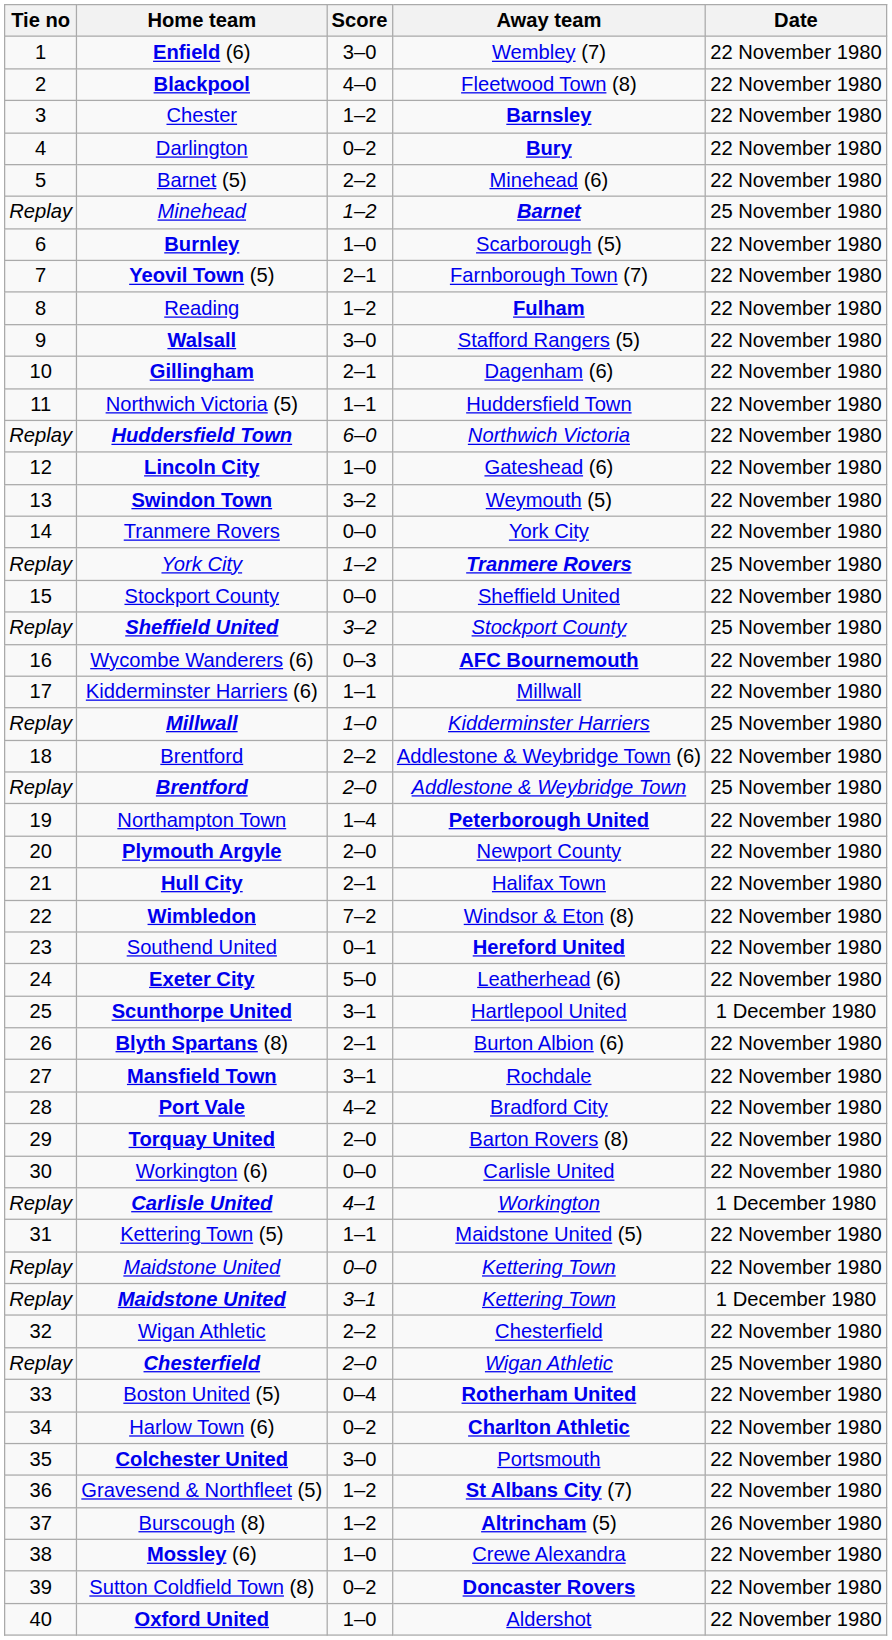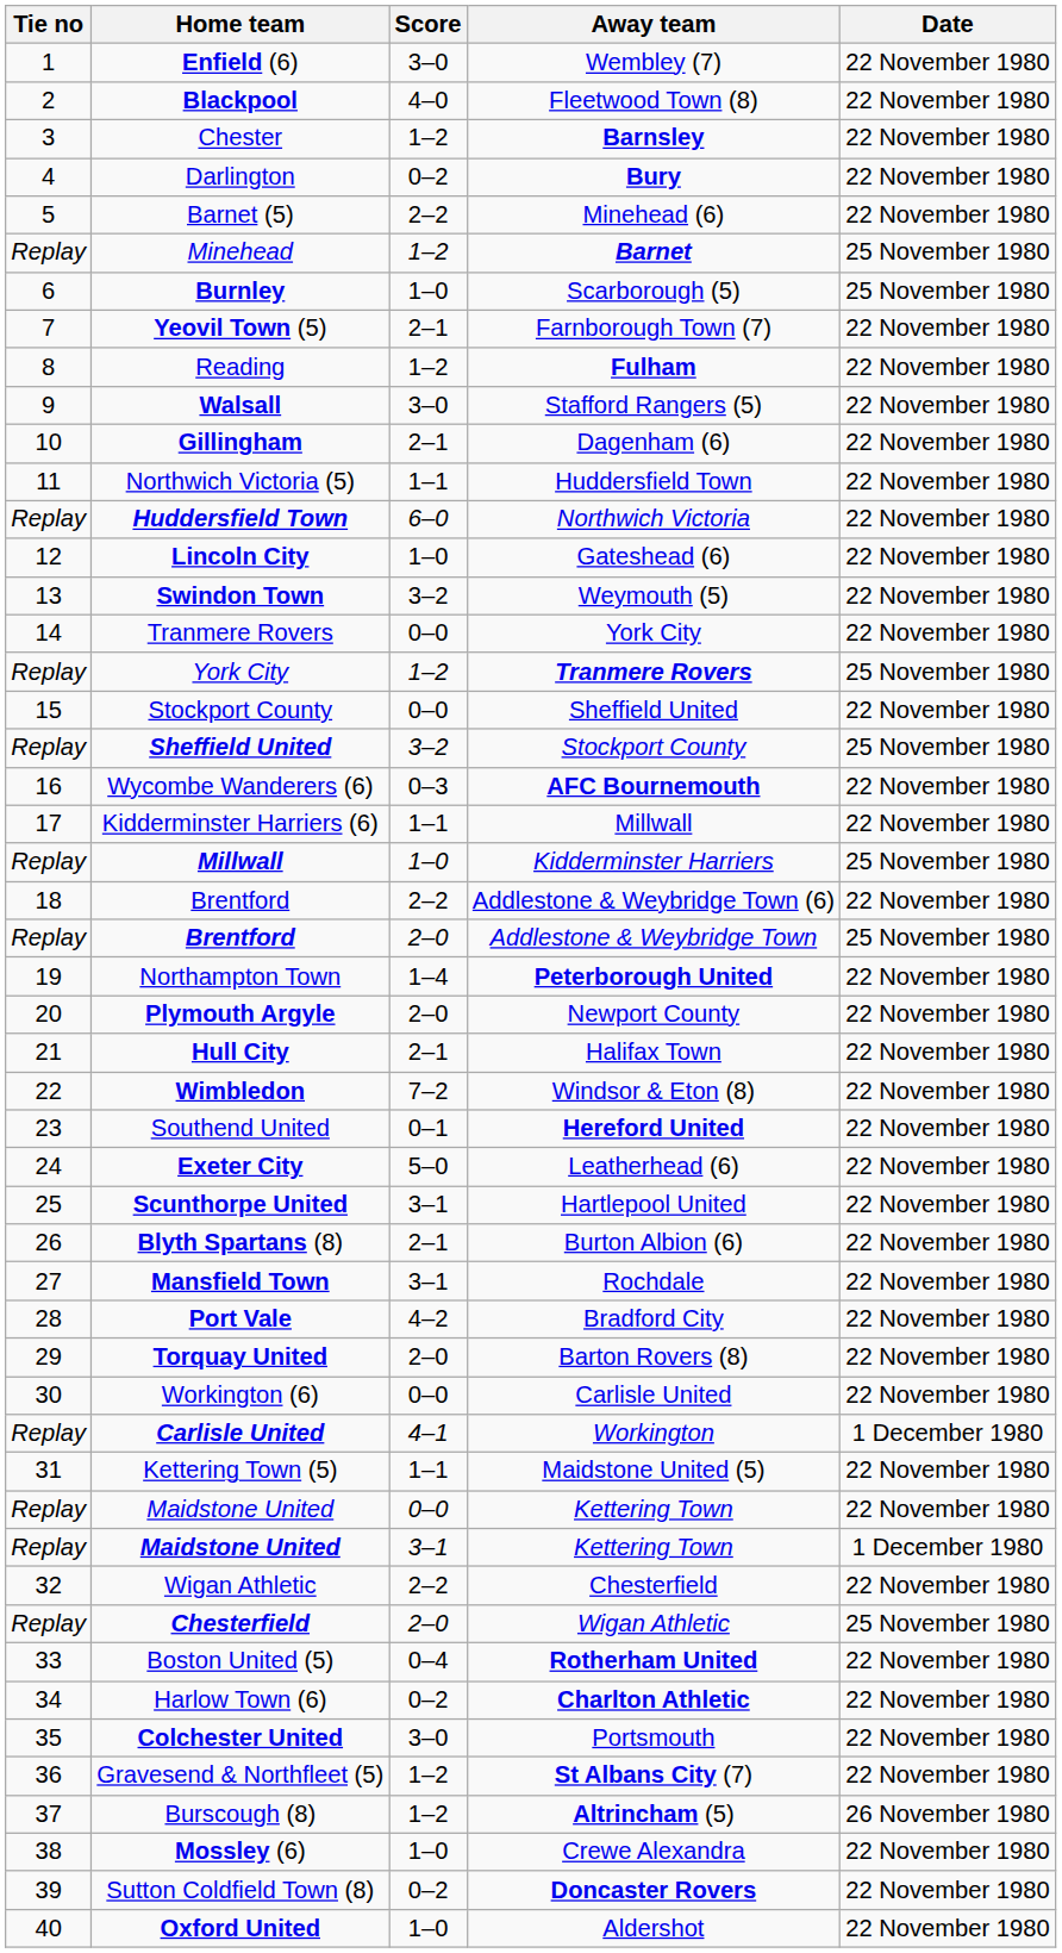 <table class="wikitable" style="text-align: center">
 <tr>
 <th>Tie no</th>
 <th>Home team</th>
 <th>Score</th>
 <th>Away team</th>
 <th>Date</th>
 </tr>
 <tr>
 <td>1</td>
 <td><strong><a href='#'>Enfield</a></strong> (6)</td>
 <td>3–0</td>
 <td><a href='#'>Wembley</a> (7)</td>
 <td>22 November 1980</td>
 </tr>
 <tr>
 <td>2</td>
 <td><strong><a href='#'>Blackpool</a></strong></td>
 <td>4–0</td>
 <td><a href='#'>Fleetwood Town</a> (8)</td>
 <td>22 November 1980</td>
 </tr>
 <tr>
 <td>3</td>
 <td><a href='#'>Chester</a></td>
 <td>1–2</td>
 <td><strong><a href='#'>Barnsley</a></strong></td>
 <td>22 November 1980</td>
 </tr>
 <tr>
 <td>4</td>
 <td><a href='#'>Darlington</a></td>
 <td>0–2</td>
 <td><strong><a href='#'>Bury</a></strong></td>
 <td>22 November 1980</td>
 </tr>
 <tr>
 <td>5</td>
 <td><a href='#'>Barnet</a> (5)</td>
 <td>2–2</td>
 <td><a href='#'>Minehead</a> (6)</td>
 <td>22 November 1980</td>
 </tr>
 <tr>
 <td><em>Replay</em></td>
 <td><em><a href='#'>Minehead</a></em></td>
 <td><em>1–2</em></td>
 <td><strong><em><a href='#'>Barnet</a></em></strong></td>
 <td>25 November 1980</td>
 </tr>
 <tr>
 <td>6</td>
 <td><strong><a href='#'>Burnley</a></strong></td>
 <td>1–0</td>
 <td><a href='#'>Scarborough</a> (5)</td>
-<td>22 November 1980</td>
+<td>25 November 1980</td>
 </tr>
 <tr>
 <td>7</td>
 <td><strong><a href='#'>Yeovil Town</a></strong> (5)</td>
 <td>2–1</td>
 <td><a href='#'>Farnborough Town</a> (7)</td>
 <td>22 November 1980</td>
 </tr>
 <tr>
 <td>8</td>
 <td><a href='#'>Reading</a></td>
 <td>1–2</td>
 <td><strong><a href='#'>Fulham</a></strong></td>
 <td>22 November 1980</td>
 </tr>
 <tr>
 <td>9</td>
 <td><strong><a href='#'>Walsall</a></strong></td>
 <td>3–0</td>
 <td><a href='#'>Stafford Rangers</a> (5)</td>
 <td>22 November 1980</td>
 </tr>
 <tr>
 <td>10</td>
 <td><strong><a href='#'>Gillingham</a></strong></td>
 <td>2–1</td>
 <td><a href='#'>Dagenham</a> (6)</td>
 <td>22 November 1980</td>
 </tr>
 <tr>
 <td>11</td>
 <td><a href='#'>Northwich Victoria</a> (5)</td>
 <td>1–1</td>
 <td><a href='#'>Huddersfield Town</a></td>
 <td>22 November 1980</td>
 </tr>
 <tr>
 <td><em>Replay</em></td>
 <td><strong><em><a href='#'>Huddersfield Town</a></em></strong></td>
 <td><em>6–0</em></td>
 <td><em><a href='#'>Northwich Victoria</a></em></td>
 <td>22 November 1980</td>
 </tr>
 <tr>
 <td>12</td>
 <td><strong><a href='#'>Lincoln City</a></strong></td>
 <td>1–0</td>
 <td><a href='#'>Gateshead</a> (6)</td>
 <td>22 November 1980</td>
 </tr>
 <tr>
 <td>13</td>
 <td><strong><a href='#'>Swindon Town</a></strong></td>
 <td>3–2</td>
 <td><a href='#'>Weymouth</a> (5)</td>
 <td>22 November 1980</td>
 </tr>
 <tr>
 <td>14</td>
 <td><a href='#'>Tranmere Rovers</a></td>
 <td>0–0</td>
 <td><a href='#'>York City</a></td>
 <td>22 November 1980</td>
 </tr>
 <tr>
 <td><em>Replay</em></td>
 <td><em><a href='#'>York City</a></em></td>
 <td><em>1–2</em></td>
 <td><strong><em><a href='#'>Tranmere Rovers</a></em></strong></td>
 <td>25 November 1980</td>
 </tr>
 <tr>
 <td>15</td>
 <td><a href='#'>Stockport County</a></td>
 <td>0–0</td>
 <td><a href='#'>Sheffield United</a></td>
 <td>22 November 1980</td>
 </tr>
 <tr>
 <td><em>Replay</em></td>
 <td><strong><em><a href='#'>Sheffield United</a></em></strong></td>
 <td><em>3–2</em></td>
 <td><em><a href='#'>Stockport County</a></em></td>
 <td>25 November 1980</td>
 </tr>
 <tr>
 <td>16</td>
 <td><a href='#'>Wycombe Wanderers</a> (6)</td>
 <td>0–3</td>
 <td><strong><a href='#'>AFC Bournemouth</a></strong></td>
 <td>22 November 1980</td>
 </tr>
 <tr>
 <td>17</td>
 <td><a href='#'>Kidderminster Harriers</a> (6)</td>
 <td>1–1</td>
 <td><a href='#'>Millwall</a></td>
 <td>22 November 1980</td>
 </tr>
 <tr>
 <td><em>Replay</em></td>
 <td><strong><em><a href='#'>Millwall</a></em></strong></td>
 <td><em>1–0</em></td>
 <td><em><a href='#'>Kidderminster Harriers</a></em></td>
 <td>25 November 1980</td>
 </tr>
 <tr>
 <td>18</td>
 <td><a href='#'>Brentford</a></td>
 <td>2–2</td>
 <td><a href='#'>Addlestone & Weybridge Town</a> (6)</td>
 <td>22 November 1980</td>
 </tr>
 <tr>
 <td><em>Replay</em></td>
 <td><strong><em><a href='#'>Brentford</a></em></strong></td>
 <td><em>2–0</em></td>
 <td><em><a href='#'>Addlestone & Weybridge Town</a></em></td>
 <td>25 November 1980</td>
 </tr>
 <tr>
 <td>19</td>
 <td><a href='#'>Northampton Town</a></td>
 <td>1–4</td>
 <td><strong><a href='#'>Peterborough United</a></strong></td>
 <td>22 November 1980</td>
 </tr>
 <tr>
 <td>20</td>
 <td><strong><a href='#'>Plymouth Argyle</a></strong></td>
 <td>2–0</td>
 <td><a href='#'>Newport County</a></td>
 <td>22 November 1980</td>
 </tr>
 <tr>
 <td>21</td>
 <td><strong><a href='#'>Hull City</a></strong></td>
 <td>2–1</td>
 <td><a href='#'>Halifax Town</a></td>
 <td>22 November 1980</td>
 </tr>
 <tr>
 <td>22</td>
 <td><strong><a href='#'>Wimbledon</a></strong></td>
 <td>7–2</td>
 <td><a href='#'>Windsor & Eton</a> (8)</td>
 <td>22 November 1980</td>
 </tr>
 <tr>
 <td>23</td>
 <td><a href='#'>Southend United</a></td>
 <td>0–1</td>
 <td><strong><a href='#'>Hereford United</a></strong></td>
 <td>22 November 1980</td>
 </tr>
 <tr>
 <td>24</td>
 <td><strong><a href='#'>Exeter City</a></strong></td>
 <td>5–0</td>
 <td><a href='#'>Leatherhead</a> (6)</td>
 <td>22 November 1980</td>
 </tr>
 <tr>
 <td>25</td>
 <td><strong><a href='#'>Scunthorpe United</a></strong></td>
 <td>3–1</td>
 <td><a href='#'>Hartlepool United</a></td>
-<td>1 December 1980</td>
+<td>22 November 1980</td>
 </tr>
 <tr>
 <td>26</td>
 <td><strong><a href='#'>Blyth Spartans</a></strong> (8)</td>
 <td>2–1</td>
 <td><a href='#'>Burton Albion</a> (6)</td>
 <td>22 November 1980</td>
 </tr>
 <tr>
 <td>27</td>
 <td><strong><a href='#'>Mansfield Town</a></strong></td>
 <td>3–1</td>
 <td><a href='#'>Rochdale</a></td>
 <td>22 November 1980</td>
 </tr>
 <tr>
 <td>28</td>
 <td><strong><a href='#'>Port Vale</a></strong></td>
 <td>4–2</td>
 <td><a href='#'>Bradford City</a></td>
 <td>22 November 1980</td>
 </tr>
 <tr>
 <td>29</td>
 <td><strong><a href='#'>Torquay United</a></strong></td>
 <td>2–0</td>
 <td><a href='#'>Barton Rovers</a> (8)</td>
 <td>22 November 1980</td>
 </tr>
 <tr>
 <td>30</td>
 <td><a href='#'>Workington</a> (6)</td>
 <td>0–0</td>
 <td><a href='#'>Carlisle United</a></td>
 <td>22 November 1980</td>
 </tr>
 <tr>
 <td><em>Replay</em></td>
 <td><strong><em><a href='#'>Carlisle United</a></em></strong></td>
 <td><em>4–1</em></td>
 <td><em><a href='#'>Workington</a></em></td>
 <td>1 December 1980</td>
 </tr>
 <tr>
 <td>31</td>
 <td><a href='#'>Kettering Town</a> (5)</td>
 <td>1–1</td>
 <td><a href='#'>Maidstone United</a> (5)</td>
 <td>22 November 1980</td>
 </tr>
 <tr>
 <td><em>Replay</em></td>
 <td><em><a href='#'>Maidstone United</a></em></td>
 <td><em>0–0</em></td>
 <td><em><a href='#'>Kettering Town</a></em></td>
 <td>22 November 1980</td>
 </tr>
 <tr>
 <td><em>Replay</em></td>
 <td><strong><em><a href='#'>Maidstone United</a></em></strong></td>
 <td><em>3–1</em></td>
 <td><em><a href='#'>Kettering Town</a></em></td>
 <td>1 December 1980</td>
 </tr>
 <tr>
 <td>32</td>
 <td><a href='#'>Wigan Athletic</a></td>
 <td>2–2</td>
 <td><a href='#'>Chesterfield</a></td>
 <td>22 November 1980</td>
 </tr>
 <tr>
 <td><em>Replay</em></td>
 <td><strong><em><a href='#'>Chesterfield</a></em></strong></td>
 <td><em>2–0</em></td>
 <td><em><a href='#'>Wigan Athletic</a></em></td>
 <td>25 November 1980</td>
 </tr>
 <tr>
 <td>33</td>
 <td><a href='#'>Boston United</a> (5)</td>
 <td>0–4</td>
 <td><strong><a href='#'>Rotherham United</a></strong></td>
 <td>22 November 1980</td>
 </tr>
 <tr>
 <td>34</td>
 <td><a href='#'>Harlow Town</a> (6)</td>
 <td>0–2</td>
 <td><strong><a href='#'>Charlton Athletic</a></strong></td>
 <td>22 November 1980</td>
 </tr>
 <tr>
 <td>35</td>
 <td><strong><a href='#'>Colchester United</a></strong></td>
 <td>3–0</td>
 <td><a href='#'>Portsmouth</a></td>
 <td>22 November 1980</td>
 </tr>
 <tr>
 <td>36</td>
 <td><a href='#'>Gravesend & Northfleet</a> (5)</td>
 <td>1–2</td>
 <td><strong><a href='#'>St Albans City</a></strong> (7)</td>
 <td>22 November 1980</td>
 </tr>
 <tr>
 <td>37</td>
 <td><a href='#'>Burscough</a> (8)</td>
 <td>1–2</td>
 <td><strong><a href='#'>Altrincham</a></strong> (5)</td>
 <td>26 November 1980</td>
 </tr>
 <tr>
 <td>38</td>
 <td><strong><a href='#'>Mossley</a></strong> (6)</td>
 <td>1–0</td>
 <td><a href='#'>Crewe Alexandra</a></td>
 <td>22 November 1980</td>
 </tr>
 <tr>
 <td>39</td>
 <td><a href='#'>Sutton Coldfield Town</a> (8)</td>
 <td>0–2</td>
 <td><strong><a href='#'>Doncaster Rovers</a></strong></td>
 <td>22 November 1980</td>
 </tr>
 <tr>
 <td>40</td>
 <td><strong><a href='#'>Oxford United</a></strong></td>
 <td>1–0</td>
 <td><a href='#'>Aldershot</a></td>
 <td>22 November 1980</td>
 </tr>
 </table>
